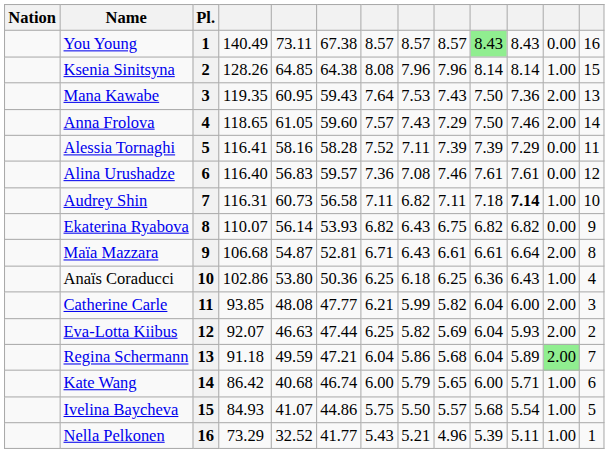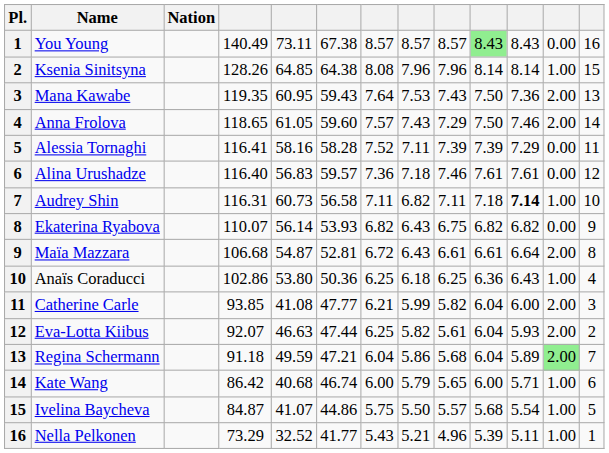 <table class="wikitable sortable" style="text-align:center">
 <tr>
+<th>Pl.</th>
+<th>Name</th>
 <th>Nation</th>
-<th>Name</th>
-<th>Pl.</th>
 <th></th>
 <th></th>
 <th></th>
 <th></th>
 <th></th>
 <th></th>
 <th></th>
 <th></th>
 <th></th>
 <th></th>
 </tr>
 <tr>
+<th>1</th>
+<td align="left"><a href='#'>You Young</a></td>
 <td align="left"></td>
-<td align="left"><a href='#'>You Young</a></td>
-<th>1</th>
 <td>140.49</td>
 <td>73.11</td>
 <td>67.38</td>
 <td>8.57</td>
 <td>8.57</td>
 <td>8.57</td>
 <td style="background: lightgreen;">8.43</td>
 <td>8.43</td>
 <td>0.00</td>
 <td>16</td>
 </tr>
 <tr>
+<th>2</th>
+<td align="left"><a href='#'>Ksenia Sinitsyna</a></td>
 <td align="left"></td>
-<td align="left"><a href='#'>Ksenia Sinitsyna</a></td>
-<th>2</th>
 <td>128.26</td>
 <td>64.85</td>
 <td>64.38</td>
 <td>8.08</td>
 <td>7.96</td>
 <td>7.96</td>
 <td>8.14</td>
 <td>8.14</td>
 <td>1.00</td>
 <td>15</td>
 </tr>
 <tr>
+<th>3</th>
+<td align="left"><a href='#'>Mana Kawabe</a></td>
 <td align="left"></td>
-<td align="left"><a href='#'>Mana Kawabe</a></td>
-<th>3</th>
 <td>119.35</td>
 <td>60.95</td>
 <td>59.43</td>
 <td>7.64</td>
 <td>7.53</td>
 <td>7.43</td>
 <td>7.50</td>
 <td>7.36</td>
 <td>2.00</td>
 <td>13</td>
 </tr>
 <tr>
+<th>4</th>
+<td align="left"><a href='#'>Anna Frolova</a></td>
 <td align="left"></td>
-<td align="left"><a href='#'>Anna Frolova</a></td>
-<th>4</th>
 <td>118.65</td>
 <td>61.05</td>
 <td>59.60</td>
 <td>7.57</td>
 <td>7.43</td>
 <td>7.29</td>
 <td>7.50</td>
 <td>7.46</td>
 <td>2.00</td>
 <td>14</td>
 </tr>
 <tr>
+<th>5</th>
+<td align="left"><a href='#'>Alessia Tornaghi</a></td>
 <td align="left"></td>
-<td align="left"><a href='#'>Alessia Tornaghi</a></td>
-<th>5</th>
 <td>116.41</td>
 <td>58.16</td>
 <td>58.28</td>
 <td>7.52</td>
 <td>7.11</td>
 <td>7.39</td>
 <td>7.39</td>
 <td>7.29</td>
 <td>0.00</td>
 <td>11</td>
 </tr>
 <tr>
+<th>6</th>
+<td align="left"><a href='#'>Alina Urushadze</a></td>
 <td align="left"></td>
-<td align="left"><a href='#'>Alina Urushadze</a></td>
-<th>6</th>
 <td>116.40</td>
 <td>56.83</td>
 <td>59.57</td>
 <td>7.36</td>
-<td>7.08</td>
+<td>7.18</td>
 <td>7.46</td>
 <td>7.61</td>
 <td>7.61</td>
 <td>0.00</td>
 <td>12</td>
 </tr>
 <tr>
+<th>7</th>
+<td align="left"><a href='#'>Audrey Shin</a></td>
 <td align="left"></td>
-<td align="left"><a href='#'>Audrey Shin</a></td>
-<th>7</th>
 <td>116.31</td>
 <td>60.73</td>
 <td>56.58</td>
 <td>7.11</td>
 <td>6.82</td>
 <td>7.11</td>
 <td>7.18</td>
 <td><strong>7.14</strong></td>
 <td>1.00</td>
 <td>10</td>
 </tr>
 <tr>
+<th>8</th>
+<td align="left"><a href='#'>Ekaterina Ryabova</a></td>
 <td align="left"></td>
-<td align="left"><a href='#'>Ekaterina Ryabova</a></td>
-<th>8</th>
 <td>110.07</td>
 <td>56.14</td>
 <td>53.93</td>
 <td>6.82</td>
 <td>6.43</td>
 <td>6.75</td>
 <td>6.82</td>
 <td>6.82</td>
 <td>0.00</td>
 <td>9</td>
 </tr>
 <tr>
+<th>9</th>
+<td align="left"><a href='#'>Maïa Mazzara</a></td>
 <td align="left"></td>
-<td align="left"><a href='#'>Maïa Mazzara</a></td>
-<th>9</th>
 <td>106.68</td>
 <td>54.87</td>
 <td>52.81</td>
-<td>6.71</td>
+<td>6.72</td>
 <td>6.43</td>
 <td>6.61</td>
 <td>6.61</td>
 <td>6.64</td>
 <td>2.00</td>
 <td>8</td>
 </tr>
 <tr>
+<th>10</th>
+<td align="left">Anaïs Coraducci</td>
 <td align="left"></td>
-<td align="left">Anaïs Coraducci</td>
-<th>10</th>
 <td>102.86</td>
 <td>53.80</td>
 <td>50.36</td>
 <td>6.25</td>
 <td>6.18</td>
 <td>6.25</td>
 <td>6.36</td>
 <td>6.43</td>
 <td>1.00</td>
 <td>4</td>
 </tr>
 <tr>
+<th>11</th>
+<td align="left"><a href='#'>Catherine Carle</a></td>
 <td align="left"></td>
-<td align="left"><a href='#'>Catherine Carle</a></td>
-<th>11</th>
 <td>93.85</td>
-<td>48.08</td>
+<td>41.08</td>
 <td>47.77</td>
 <td>6.21</td>
 <td>5.99</td>
 <td>5.82</td>
 <td>6.04</td>
 <td>6.00</td>
 <td>2.00</td>
 <td>3</td>
 </tr>
 <tr>
+<th>12</th>
+<td align="left"><a href='#'>Eva-Lotta Kiibus</a></td>
 <td align="left"></td>
-<td align="left"><a href='#'>Eva-Lotta Kiibus</a></td>
-<th>12</th>
 <td>92.07</td>
 <td>46.63</td>
 <td>47.44</td>
 <td>6.25</td>
 <td>5.82</td>
-<td>5.69</td>
+<td>5.61</td>
 <td>6.04</td>
 <td>5.93</td>
 <td>2.00</td>
 <td>2</td>
 </tr>
 <tr>
+<th>13</th>
+<td align="left"><a href='#'>Regina Schermann</a></td>
 <td align="left"></td>
-<td align="left"><a href='#'>Regina Schermann</a></td>
-<th>13</th>
 <td>91.18</td>
 <td>49.59</td>
 <td>47.21</td>
 <td>6.04</td>
 <td>5.86</td>
 <td>5.68</td>
 <td>6.04</td>
 <td>5.89</td>
 <td style="background: lightgreen;">2.00</td>
 <td>7</td>
 </tr>
 <tr>
+<th>14</th>
+<td align="left"><a href='#'>Kate Wang</a></td>
 <td align="left"></td>
-<td align="left"><a href='#'>Kate Wang</a></td>
-<th>14</th>
 <td>86.42</td>
 <td>40.68</td>
 <td>46.74</td>
 <td>6.00</td>
 <td>5.79</td>
 <td>5.65</td>
 <td>6.00</td>
 <td>5.71</td>
 <td>1.00</td>
 <td>6</td>
 </tr>
 <tr>
+<th>15</th>
+<td align="left"><a href='#'>Ivelina Baycheva</a></td>
 <td align="left"></td>
-<td align="left"><a href='#'>Ivelina Baycheva</a></td>
-<th>15</th>
-<td>84.93</td>
+<td>84.87</td>
 <td>41.07</td>
 <td>44.86</td>
 <td>5.75</td>
 <td>5.50</td>
 <td>5.57</td>
 <td>5.68</td>
 <td>5.54</td>
 <td>1.00</td>
 <td>5</td>
 </tr>
 <tr>
+<th>16</th>
+<td align="left"><a href='#'>Nella Pelkonen</a></td>
 <td align="left"></td>
-<td align="left"><a href='#'>Nella Pelkonen</a></td>
-<th>16</th>
 <td>73.29</td>
 <td>32.52</td>
 <td>41.77</td>
 <td>5.43</td>
 <td>5.21</td>
 <td>4.96</td>
 <td>5.39</td>
 <td>5.11</td>
 <td>1.00</td>
 <td>1</td>
 </tr>
 </table>
